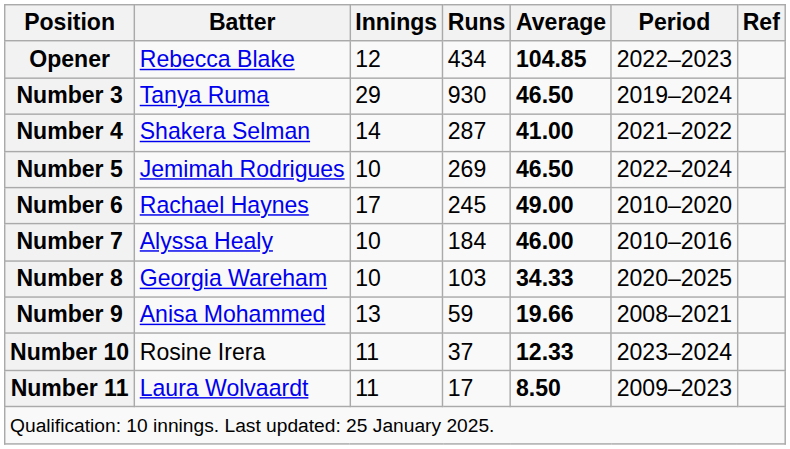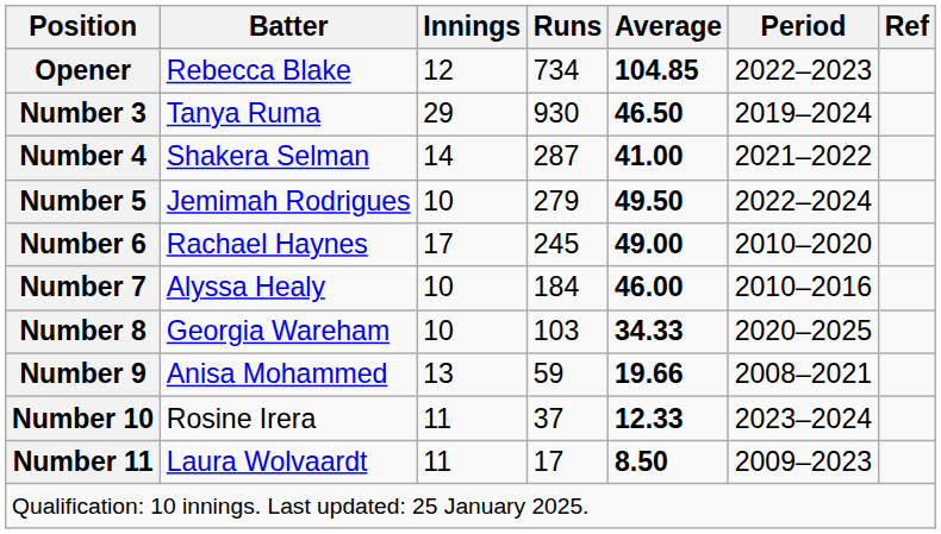 <table class="wikitable defaultcenter col2left">
 <tr>
 <th scope="col">Position</th>
 <th scope="col">Batter</th>
 <th scope="col">Innings</th>
 <th scope="col">Runs</th>
 <th scope="col">Average</th>
 <th scope="col">Period</th>
 <th scope="col">Ref</th>
 </tr>
 <tr>
 <th scope="row">Opener</th>
 <td> <a href='#'>Rebecca Blake</a></td>
 <td>12</td>
-<td>434</td>
+<td>734</td>
 <td><strong>104.85</strong></td>
 <td>2022–2023</td>
 <td></td>
 </tr>
 <tr>
 <th scope="row">Number 3</th>
 <td> <a href='#'>Tanya Ruma</a></td>
 <td>29</td>
 <td>930</td>
 <td><strong>46.50</strong></td>
 <td>2019–2024</td>
 <td></td>
 </tr>
 <tr>
 <th scope="row">Number 4</th>
 <td> <a href='#'>Shakera Selman</a></td>
 <td>14</td>
 <td>287</td>
 <td><strong>41.00</strong></td>
 <td>2021–2022</td>
 <td></td>
 </tr>
 <tr>
 <th scope="row">Number 5</th>
 <td> <a href='#'>Jemimah Rodrigues</a></td>
 <td>10</td>
-<td>269</td>
-<td><strong>46.50</strong></td>
+<td>279</td>
+<td><strong>49.50</strong></td>
 <td>2022–2024</td>
 <td></td>
 </tr>
 <tr>
 <th scope="row">Number 6</th>
 <td> <a href='#'>Rachael Haynes</a></td>
 <td>17</td>
 <td>245</td>
 <td><strong>49.00</strong></td>
 <td>2010–2020</td>
 <td></td>
 </tr>
 <tr>
 <th scope="row">Number 7</th>
 <td> <a href='#'>Alyssa Healy</a></td>
 <td>10</td>
 <td>184</td>
 <td><strong>46.00</strong></td>
 <td>2010–2016</td>
 <td></td>
 </tr>
 <tr>
 <th scope="row">Number 8</th>
 <td> <a href='#'>Georgia Wareham</a></td>
 <td>10</td>
 <td>103</td>
 <td><strong>34.33</strong></td>
 <td>2020–2025</td>
 <td></td>
 </tr>
 <tr>
 <th scope="row">Number 9</th>
 <td> <a href='#'>Anisa Mohammed</a></td>
 <td>13</td>
 <td>59</td>
 <td><strong>19.66</strong></td>
 <td>2008–2021</td>
 <td></td>
 </tr>
 <tr>
 <th scope="row">Number 10</th>
 <td> Rosine Irera</td>
 <td>11</td>
 <td>37</td>
 <td><strong>12.33</strong></td>
 <td>2023–2024</td>
 <td></td>
 </tr>
 <tr>
 <th scope="row">Number 11</th>
 <td> <a href='#'>Laura Wolvaardt</a></td>
 <td>11</td>
 <td>17</td>
 <td><strong>8.50</strong></td>
 <td>2009–2023</td>
 <td></td>
 </tr>
 <tr>
 <td scope="row" colspan="7" style="text-align:left;"><small>Qualification: 10 innings. Last updated: 25 January 2025.</small></td>
 </tr>
 </table>
